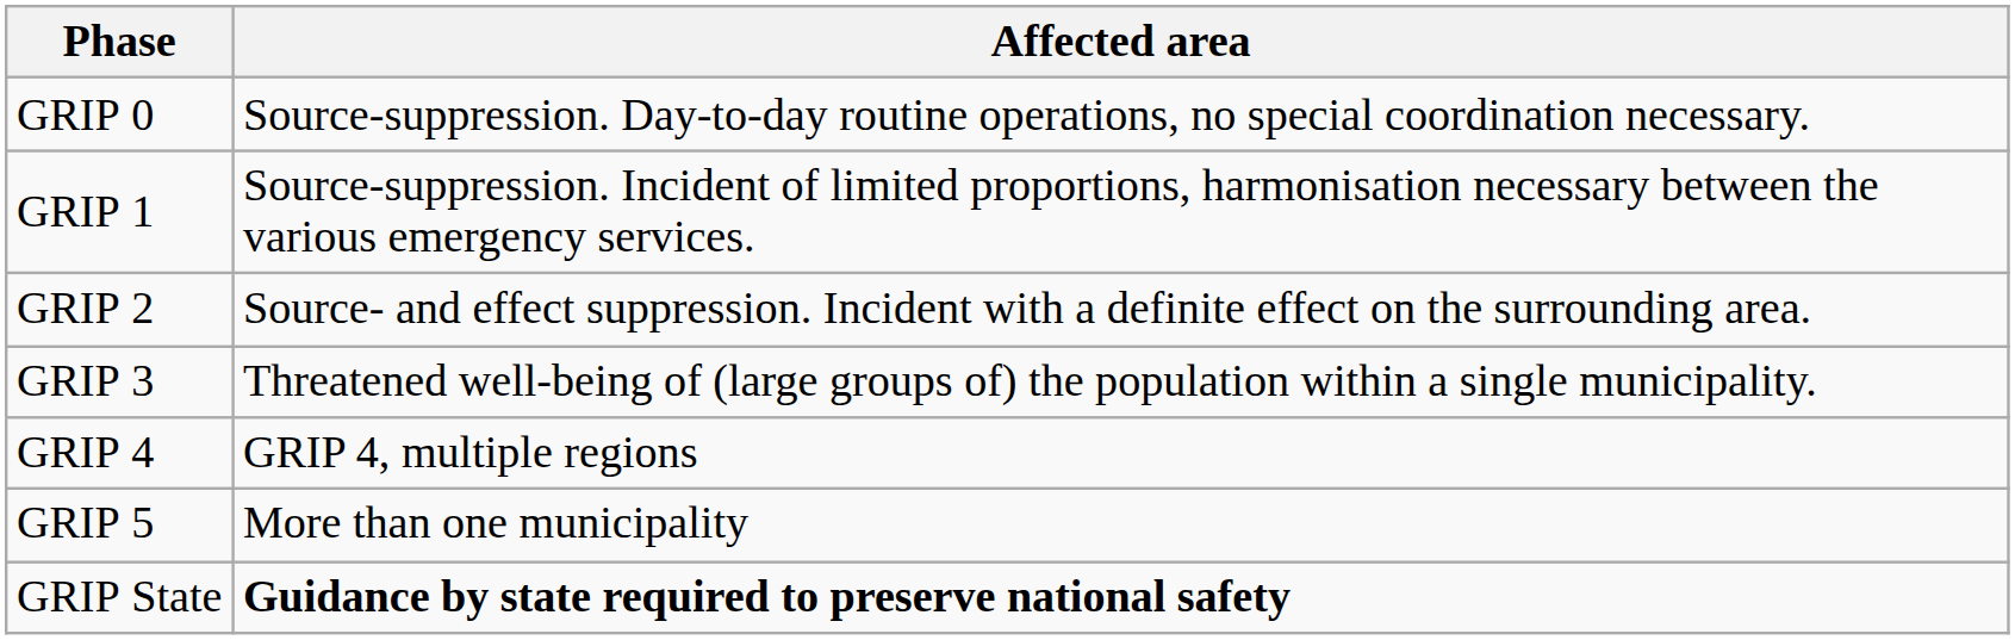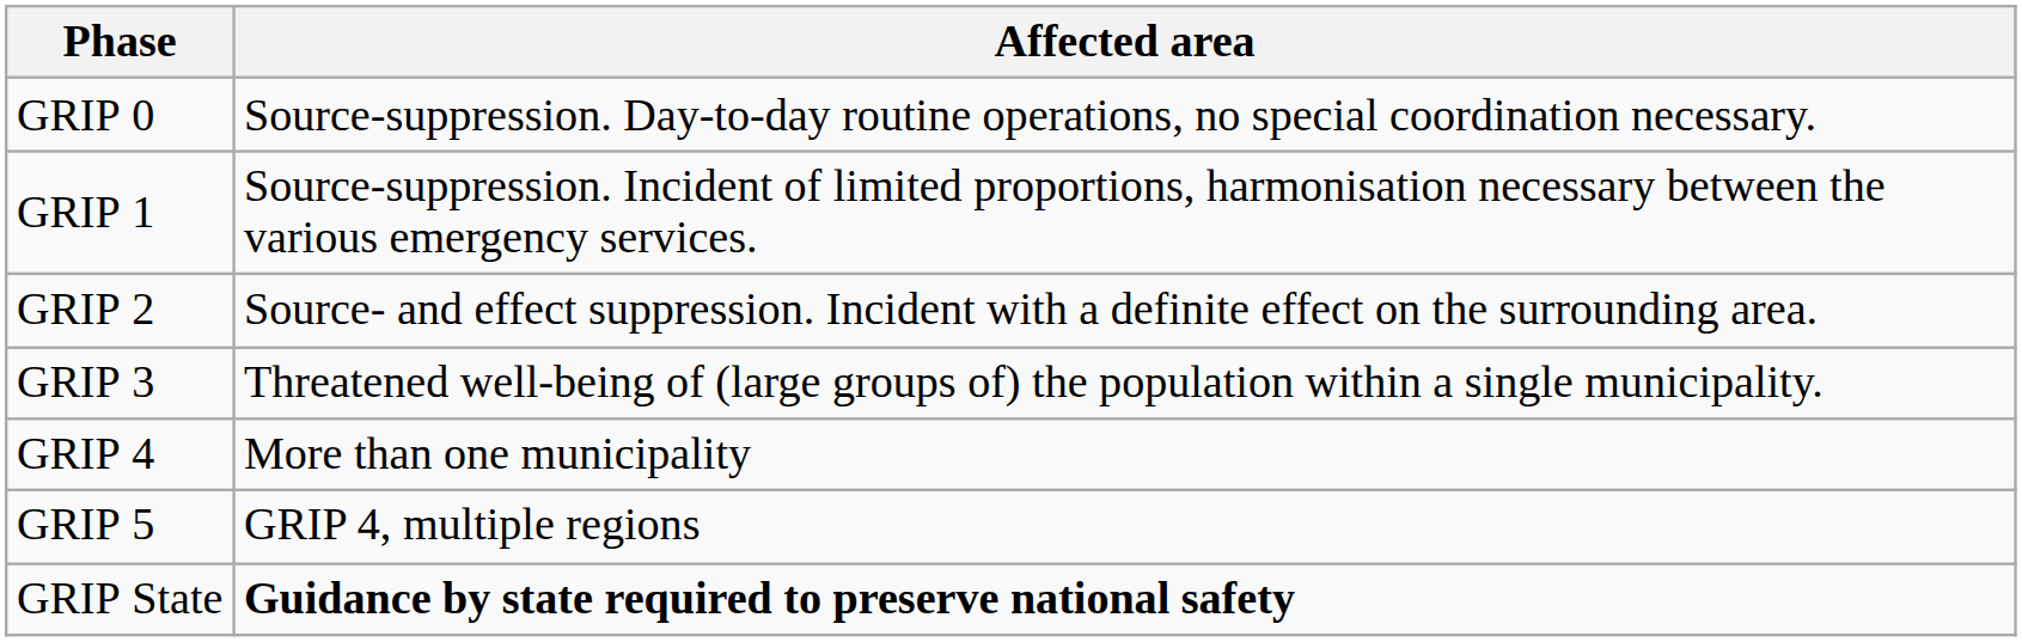 <table class="wikitable" width="80%">
 <tr>
 <th>Phase</th>
 <th>Affected area</th>
 </tr>
 <tr>
 <td>GRIP 0</td>
 <td>Source-suppression. Day-to-day routine operations, no special coordination necessary.</td>
 </tr>
 <tr>
 <td>GRIP 1</td>
 <td>Source-suppression. Incident of limited proportions, harmonisation necessary between the various emergency services.</td>
 </tr>
 <tr>
 <td>GRIP 2</td>
 <td>Source- and effect suppression. Incident with a definite effect on the surrounding area.</td>
 </tr>
 <tr>
 <td>GRIP 3</td>
 <td>Threatened well-being of (large groups of) the population within a single municipality.</td>
 </tr>
 <tr>
 <td>GRIP 4</td>
-<td>GRIP 4, multiple regions</td>
+<td>More than one municipality</td>
 </tr>
 <tr>
 <td>GRIP 5</td>
-<td>More than one municipality</td>
+<td>GRIP 4, multiple regions</td>
 </tr>
 <tr>
 <td>GRIP State</td>
 <td><strong>Guidance by state required to preserve national safety</strong></td>
 </tr>
 </table>
